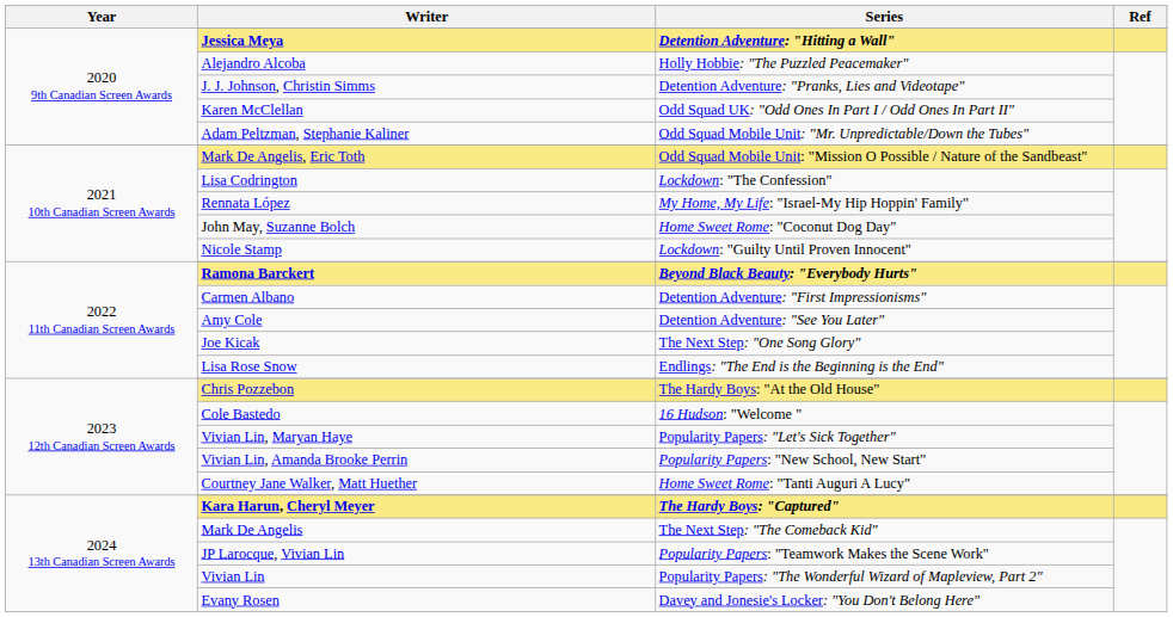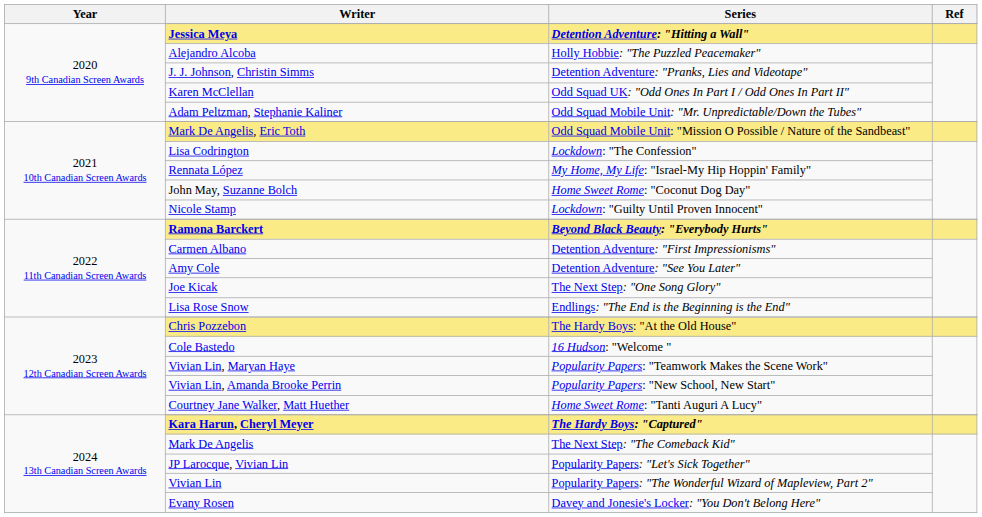 <table class="wikitable" style="width:100%;">
 <tr style="background:#bebebe;">
 <th style="width:8%;">Year</th>
 <th style="width:19%;">Writer</th>
 <th style="width:19%;">Series</th>
 <th style="width:2%;">Ref</th>
 </tr>
 <tr>
 <td rowspan="6" align="center">2020 <br> <small><a href='#'>9th Canadian Screen Awards</a></small></td>
 </tr>
 <tr style="background:#FAEB86;">
 <td><strong><a href='#'>Jessica Meya</a></strong></td>
 <td><strong><em><a href='#'>Detention Adventure</a><em>: "Hitting a Wall"<strong></td>
 <td></td>
 </tr>
 <tr>
 <td><a href='#'>Alejandro Alcoba</a></td>
 <td></em><a href='#'>Holly Hobbie</a><em>: "The Puzzled Peacemaker"</td>
 <td rowspan=4></td>
 </tr>
 <tr>
 <td><a href='#'>J. J. Johnson</a>, <a href='#'>Christin Simms</a></td>
 <td></em><a href='#'>Detention Adventure</a><em>: "Pranks, Lies and Videotape"</td>
 </tr>
 <tr>
 <td><a href='#'>Karen McClellan</a></td>
 <td></em><a href='#'>Odd Squad UK</a><em>: "Odd Ones In Part I / Odd Ones In Part II"</td>
 </tr>
 <tr>
 <td><a href='#'>Adam Peltzman</a>, <a href='#'>Stephanie Kaliner</a></td>
 <td></em><a href='#'>Odd Squad Mobile Unit</a><em>: "Mr. Unpredictable/Down the Tubes"</td>
 </tr>
 <tr>
 <td rowspan="6" align="center">2021 <br> <small><a href='#'>10th Canadian Screen Awards</a></small></td>
 </tr>
 <tr style="background:#FAEB86;">
 <td></strong><a href='#'>Mark De Angelis</a>, <a href='#'>Eric Toth</a><strong></td>
 <td></em></strong><a href='#'>Odd Squad Mobile Unit</a></em>: "Mission O Possible / Nature of the Sandbeast"</strong></td>
 <td></td>
 </tr>
 <tr>
 <td><a href='#'>Lisa Codrington</a></td>
 <td><em><a href='#'>Lockdown</a></em>: "The Confession"</td>
 <td rowspan=4></td>
 </tr>
 <tr>
 <td><a href='#'>Rennata López</a></td>
 <td><em><a href='#'>My Home, My Life</a></em>: "Israel-My Hip Hoppin' Family"</td>
 </tr>
 <tr>
 <td>John May, <a href='#'>Suzanne Bolch</a></td>
 <td><em><a href='#'>Home Sweet Rome</a></em>: "Coconut Dog Day"</td>
 </tr>
 <tr>
 <td><a href='#'>Nicole Stamp</a></td>
 <td><em><a href='#'>Lockdown</a></em>: "Guilty Until Proven Innocent"</td>
 </tr>
 <tr>
 <td rowspan="6" align="center">2022 <br> <small><a href='#'>11th Canadian Screen Awards</a></small></td>
 </tr>
 <tr style="background:#FAEB86;">
 <td><strong><a href='#'>Ramona Barckert</a></strong></td>
 <td><strong><em><a href='#'>Beyond Black Beauty</a><em>: "Everybody Hurts"<strong></td>
 <td></td>
 </tr>
 <tr>
 <td><a href='#'>Carmen Albano</a></td>
 <td></em><a href='#'>Detention Adventure</a><em>: "First Impressionisms"</td>
 <td rowspan=4></td>
 </tr>
 <tr>
 <td><a href='#'>Amy Cole</a></td>
 <td></em><a href='#'>Detention Adventure</a><em>: "See You Later"</td>
 </tr>
 <tr>
 <td><a href='#'>Joe Kicak</a></td>
 <td></em><a href='#'>The Next Step</a><em>: "One Song Glory"</td>
 </tr>
 <tr>
 <td><a href='#'>Lisa Rose Snow</a></td>
 <td></em><a href='#'>Endlings</a><em>: "The End is the Beginning is the End"</td>
 </tr>
 <tr>
 <td rowspan="6" align="center">2023 <br> <small><a href='#'>12th Canadian Screen Awards</a></small></td>
 </tr>
 <tr style="background:#FAEB86;">
 <td></strong><a href='#'>Chris Pozzebon</a><strong></td>
 <td></em></strong><a href='#'>The Hardy Boys</a></em>: "At the Old House"</strong></td>
 <td></td>
 </tr>
 <tr>
 <td><a href='#'>Cole Bastedo</a></td>
 <td><em><a href='#'>16 Hudson</a></em>: "Welcome "</td>
 <td rowspan=4></td>
 </tr>
 <tr>
 <td><a href='#'>Vivian Lin</a>, <a href='#'>Maryan Haye</a></td>
-<td></em><a href='#'>Popularity Papers</a><em>: "Let's Sick Together"</td>
+<td><em><a href='#'>Popularity Papers</a></em>: "Teamwork Makes the Scene Work"</td>
 </tr>
 <tr>
 <td><a href='#'>Vivian Lin</a>, <a href='#'>Amanda Brooke Perrin</a></td>
 <td><em><a href='#'>Popularity Papers</a></em>: "New School, New Start"</td>
 </tr>
 <tr>
 <td><a href='#'>Courtney Jane Walker</a>, <a href='#'>Matt Huether</a></td>
 <td><em><a href='#'>Home Sweet Rome</a></em>: "Tanti Auguri A Lucy"</td>
 </tr>
 <tr>
 <td rowspan="6" align="center">2024 <br> <small><a href='#'>13th Canadian Screen Awards</a></small></td>
 </tr>
 <tr style="background:#FAEB86;">
 <td><strong><a href='#'>Kara Harun</a>, <a href='#'>Cheryl Meyer</a></strong></td>
 <td><strong><em><a href='#'>The Hardy Boys</a><em>: "Captured"<strong></td>
 <td></td>
 </tr>
 <tr>
 <td><a href='#'>Mark De Angelis</a></td>
 <td></em><a href='#'>The Next Step</a><em>: "The Comeback Kid"</td>
 <td rowspan=4></td>
 </tr>
 <tr>
 <td><a href='#'>JP Larocque</a>, <a href='#'>Vivian Lin</a></td>
-<td><em><a href='#'>Popularity Papers</a></em>: "Teamwork Makes the Scene Work"</td>
+<td></em><a href='#'>Popularity Papers</a><em>: "Let's Sick Together"</td>
 </tr>
 <tr>
 <td><a href='#'>Vivian Lin</a></td>
 <td></em><a href='#'>Popularity Papers</a><em>: "The Wonderful Wizard of Mapleview, Part 2"</td>
 </tr>
 <tr>
 <td><a href='#'>Evany Rosen</a></td>
 <td></em><a href='#'>Davey and Jonesie's Locker</a><em>: "You Don't Belong Here"</td>
 </tr>
 </table>
